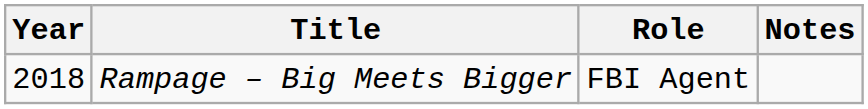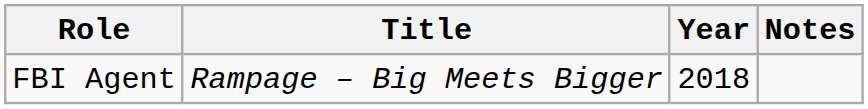 <table class="wikitable sortable">
 <tr>
+<th>Role</th>
+<th>Title</th>
 <th>Year</th>
-<th>Title</th>
-<th>Role</th>
 <th class="unsortable">Notes</th>
 </tr>
 <tr>
+<td>FBI Agent</td>
+<td><em>Rampage – Big Meets Bigger</em></td>
 <td>2018</td>
-<td><em>Rampage – Big Meets Bigger</em></td>
-<td>FBI Agent</td>
 <td></td>
 </tr>
 </table>
